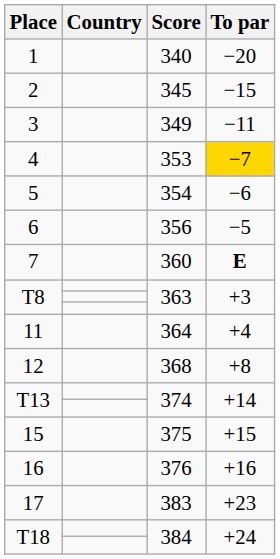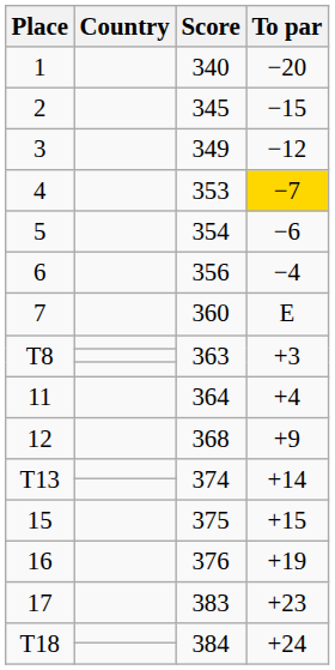 <table class="wikitable" style="font-size:95%;">
 <tr>
 <th>Place</th>
 <th>Country</th>
 <th>Score</th>
 <th>To par</th>
 </tr>
 <tr>
 <td align=center>1</td>
 <td></td>
 <td align=center>340</td>
 <td align=center>−20</td>
 </tr>
 <tr>
 <td align=center>2</td>
 <td></td>
 <td align=center>345</td>
 <td align=center>−15</td>
 </tr>
 <tr>
 <td align=center>3</td>
 <td></td>
 <td align=center>349</td>
-<td align=center>−11</td>
+<td align=center>−12</td>
 </tr>
 <tr>
 <td align=center>4</td>
 <td></td>
 <td align=center>353</td>
 <td align=center style="background: gold;">−7</td>
 </tr>
 <tr>
 <td align=center>5</td>
 <td></td>
 <td align=center>354</td>
 <td align=center>−6</td>
 </tr>
 <tr>
 <td align=center>6</td>
 <td></td>
 <td align=center>356</td>
-<td align=center>−5</td>
+<td align=center>−4</td>
 </tr>
 <tr>
 <td align=center>7</td>
 <td></td>
 <td align=center>360</td>
-<td align=center><strong>E</strong></td>
+<td align=center>E</td>
 </tr>
 <tr>
 <td rowspan=3 align=center>T8</td>
 <td></td>
 <td rowspan=3 align=center>363</td>
 <td rowspan=3 align=center>+3</td>
 </tr>
 <tr>
 <td></td>
 </tr>
 <tr>
 <td></td>
 </tr>
 <tr>
 <td align=center>11</td>
 <td></td>
 <td align=center>364</td>
 <td align=center>+4</td>
 </tr>
 <tr>
 <td align=center>12</td>
 <td></td>
 <td align=center>368</td>
-<td align=center>+8</td>
+<td align=center>+9</td>
 </tr>
 <tr>
 <td rowspan=2 align=center>T13</td>
 <td></td>
 <td rowspan=2 align=center>374</td>
 <td rowspan=2 align=center>+14</td>
 </tr>
 <tr>
 <td></td>
 </tr>
 <tr>
 <td align=center>15</td>
 <td></td>
 <td align=center>375</td>
 <td align=center>+15</td>
 </tr>
 <tr>
 <td align=center>16</td>
 <td></td>
 <td align=center>376</td>
-<td align=center>+16</td>
+<td align=center>+19</td>
 </tr>
 <tr>
 <td align=center>17</td>
 <td></td>
 <td align=center>383</td>
 <td align=center>+23</td>
 </tr>
 <tr>
 <td rowspan=2 align=center>T18</td>
 <td></td>
 <td rowspan=2 align=center>384</td>
 <td rowspan=2 align=center>+24</td>
 </tr>
 <tr>
 <td></td>
 </tr>
 </table>
